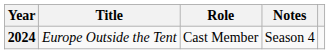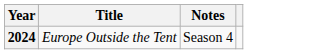 <table class="wikitable plainrowheaders sortable">
 <tr>
 <th scope="col">Year</th>
 <th scope="col">Title</th>
-<th scope="col">Role</th>
 <th scope="col" class="unsortable">Notes</th>
 <th scope="col" class="unsortable"></th>
 </tr>
 <tr>
 <th scope="row">2024</th>
 <td><em>Europe Outside the Tent</em></td>
-<td>Cast Member</td>
 <td>Season 4</td>
 <td style="text-align:center"></td>
 </tr>
 </table>
